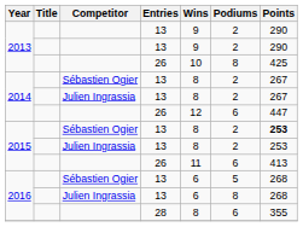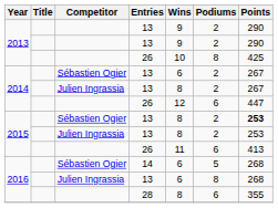 <table class="wikitable" style="font-size: 85%;">
 <tr>
 <th>Year</th>
 <th>Title</th>
 <th>Competitor</th>
 <th>Entries</th>
 <th>Wins</th>
 <th>Podiums</th>
 <th>Points</th>
 </tr>
 <tr>
 <td rowspan="3"><a href='#'>2013</a></td>
 <td></td>
 <td></td>
 <td align="center">13</td>
 <td align="center">9</td>
 <td align="center">2</td>
 <td align="center">290</td>
 </tr>
 <tr>
 <td></td>
 <td></td>
 <td align="center">13</td>
 <td align="center">9</td>
 <td align="center">2</td>
 <td align="center">290</td>
 </tr>
 <tr>
 <td></td>
 <td></td>
 <td align="center">26</td>
 <td align="center">10</td>
 <td align="center">8</td>
 <td align="center">425</td>
 </tr>
 <tr>
 <td rowspan="3"><a href='#'>2014</a></td>
 <td></td>
 <td> <a href='#'>Sébastien Ogier</a></td>
 <td align="center">13</td>
-<td align="center">8</td>
+<td align="center">6</td>
 <td align="center">2</td>
 <td align="center">267</td>
 </tr>
 <tr>
 <td></td>
 <td> <a href='#'>Julien Ingrassia</a></td>
 <td align="center">13</td>
 <td align="center">8</td>
 <td align="center">2</td>
 <td align="center">267</td>
 </tr>
 <tr>
 <td></td>
 <td></td>
 <td align="center">26</td>
 <td align="center">12</td>
 <td align="center">6</td>
 <td align="center">447</td>
 </tr>
 <tr>
 <td rowspan="3"><a href='#'>2015</a></td>
 <td></td>
 <td> <a href='#'>Sébastien Ogier</a></td>
 <td align="center">13</td>
 <td align="center">8</td>
 <td align="center">2</td>
 <td align="center"><strong>253</strong></td>
 </tr>
 <tr>
 <td></td>
 <td> <a href='#'>Julien Ingrassia</a></td>
 <td align="center">13</td>
 <td align="center">8</td>
 <td align="center">2</td>
 <td align="center">253</td>
 </tr>
 <tr>
 <td></td>
 <td></td>
 <td align="center">26</td>
 <td align="center">11</td>
 <td align="center">6</td>
 <td align="center">413</td>
 </tr>
 <tr>
 <td rowspan="3"><a href='#'>2016</a></td>
 <td></td>
 <td> <a href='#'>Sébastien Ogier</a></td>
-<td align="center">13</td>
+<td align="center">14</td>
 <td align="center">6</td>
 <td align="center">5</td>
 <td align="center">268</td>
 </tr>
 <tr>
 <td></td>
 <td> <a href='#'>Julien Ingrassia</a></td>
 <td align="center">13</td>
 <td align="center">6</td>
 <td align="center">8</td>
 <td align="center">268</td>
 </tr>
 <tr>
 <td></td>
 <td></td>
 <td align="center">28</td>
 <td align="center">8</td>
 <td align="center">6</td>
 <td align="center">355</td>
 </tr>
 <tr>
 </tr>
 </table>
